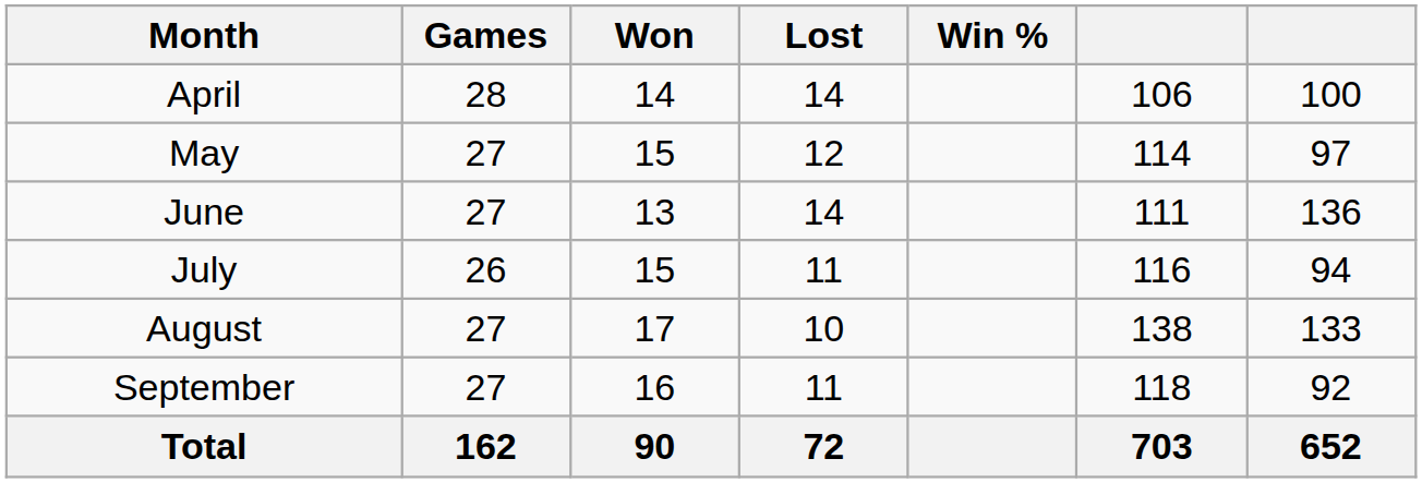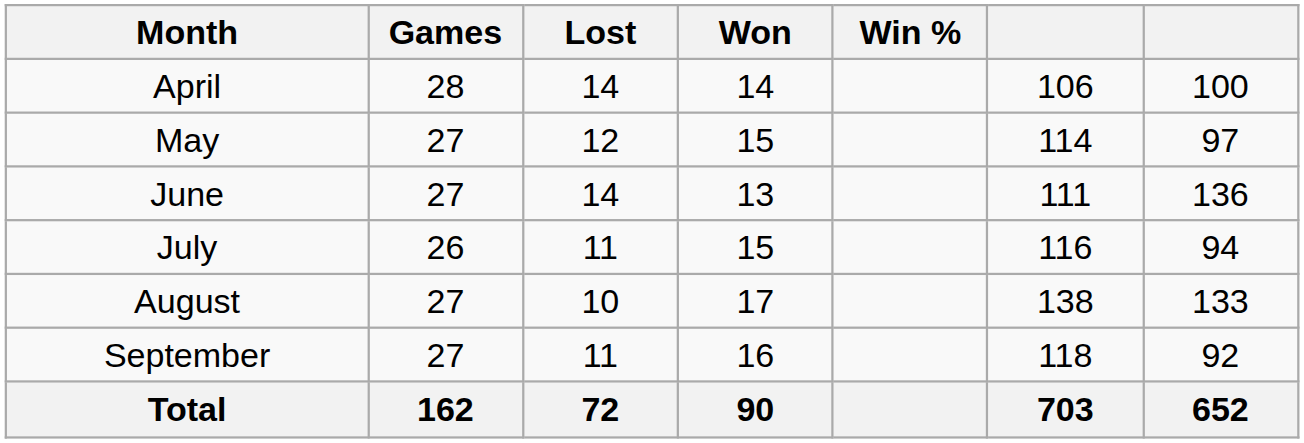 <table class="wikitable" style="margin:1em auto; font-size:95%; text-align:center; width:38em;">
 <tr>
 <th width="28%">Month</th>
 <th width="12%">Games</th>
+<th width="12%">Lost</th>
 <th width="12%">Won</th>
-<th width="12%">Lost</th>
 <th width="12%">Win %</th>
 <th width="12%"></th>
 <th width="12%"></th>
 </tr>
 <tr>
 <td>April</td>
 <td>28</td>
 <td>14</td>
 <td>14</td>
 <td></td>
 <td>106</td>
 <td>100</td>
 </tr>
 <tr>
 <td>May</td>
 <td>27</td>
+<td>12</td>
 <td>15</td>
-<td>12</td>
 <td></td>
 <td>114</td>
 <td>97</td>
 </tr>
 <tr>
 <td>June</td>
 <td>27</td>
+<td>14</td>
 <td>13</td>
-<td>14</td>
 <td></td>
 <td>111</td>
 <td>136</td>
 </tr>
 <tr>
 <td>July</td>
 <td>26</td>
+<td>11</td>
 <td>15</td>
-<td>11</td>
 <td></td>
 <td>116</td>
 <td>94</td>
 </tr>
 <tr>
 <td>August</td>
 <td>27</td>
+<td>10</td>
 <td>17</td>
-<td>10</td>
 <td></td>
 <td>138</td>
 <td>133</td>
 </tr>
 <tr>
 <td>September</td>
 <td>27</td>
+<td>11</td>
 <td>16</td>
-<td>11</td>
 <td></td>
 <td>118</td>
 <td>92</td>
 </tr>
 <tr>
 <th>Total</th>
 <th>162</th>
+<th>72</th>
 <th>90</th>
-<th>72</th>
 <th></th>
 <th>703</th>
 <th>652</th>
 </tr>
 </table>
